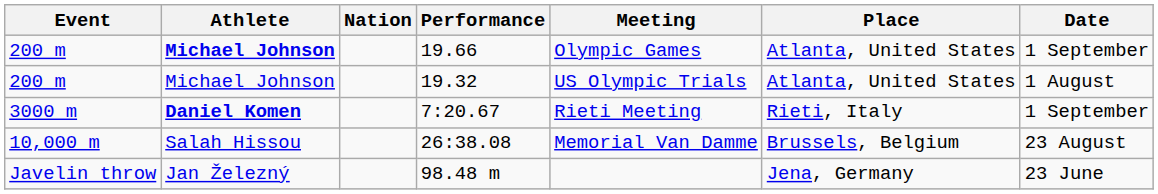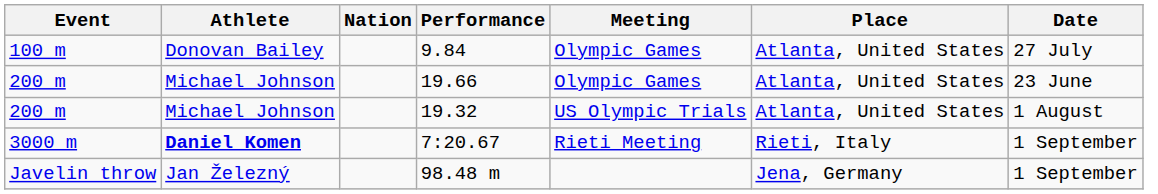 <table class="wikitable" border="1">
 <tr>
 <th>Event</th>
 <th>Athlete</th>
 <th>Nation</th>
 <th>Performance</th>
 <th>Meeting</th>
 <th>Place</th>
 <th>Date</th>
 </tr>
 <tr>
+<td><a href='#'>100 m</a></td>
+<td><a href='#'>Donovan Bailey</a></td>
+<td></td>
+<td>9.84</td>
+<td><a href='#'>Olympic Games</a></td>
+<td> <a href='#'>Atlanta</a>, United States</td>
+<td>27 July</td>
+</tr>
+<tr>
 <td><a href='#'>200 m</a></td>
-<td><strong><a href='#'>Michael Johnson</a></strong></td>
+<td><a href='#'>Michael Johnson</a></td>
 <td></td>
 <td>19.66</td>
 <td><a href='#'>Olympic Games</a></td>
 <td> <a href='#'>Atlanta</a>, United States</td>
-<td>1 September</td>
+<td>23 June</td>
 </tr>
 <tr>
 <td><a href='#'>200 m</a></td>
 <td><a href='#'>Michael Johnson</a></td>
 <td></td>
 <td>19.32</td>
 <td><a href='#'>US Olympic Trials</a></td>
 <td> <a href='#'>Atlanta</a>, United States</td>
 <td>1 August</td>
 </tr>
 <tr>
 <td><a href='#'>3000 m</a></td>
 <td><strong><a href='#'>Daniel Komen</a></strong></td>
 <td></td>
 <td>7:20.67</td>
 <td><a href='#'>Rieti Meeting</a></td>
 <td> <a href='#'>Rieti</a>, Italy</td>
 <td>1 September</td>
 </tr>
 <tr>
-<td><a href='#'>10,000 m</a></td>
-<td><a href='#'>Salah Hissou</a></td>
-<td></td>
-<td>26:38.08</td>
-<td><a href='#'>Memorial Van Damme</a></td>
-<td> <a href='#'>Brussels</a>, Belgium</td>
-<td>23 August</td>
-</tr>
-<tr>
 <td><a href='#'>Javelin throw</a></td>
 <td><a href='#'>Jan Železný</a></td>
 <td></td>
 <td>98.48 m</td>
 <td></td>
 <td> <a href='#'>Jena</a>, Germany</td>
-<td>23 June</td>
+<td>1 September</td>
 </tr>
 </table>
